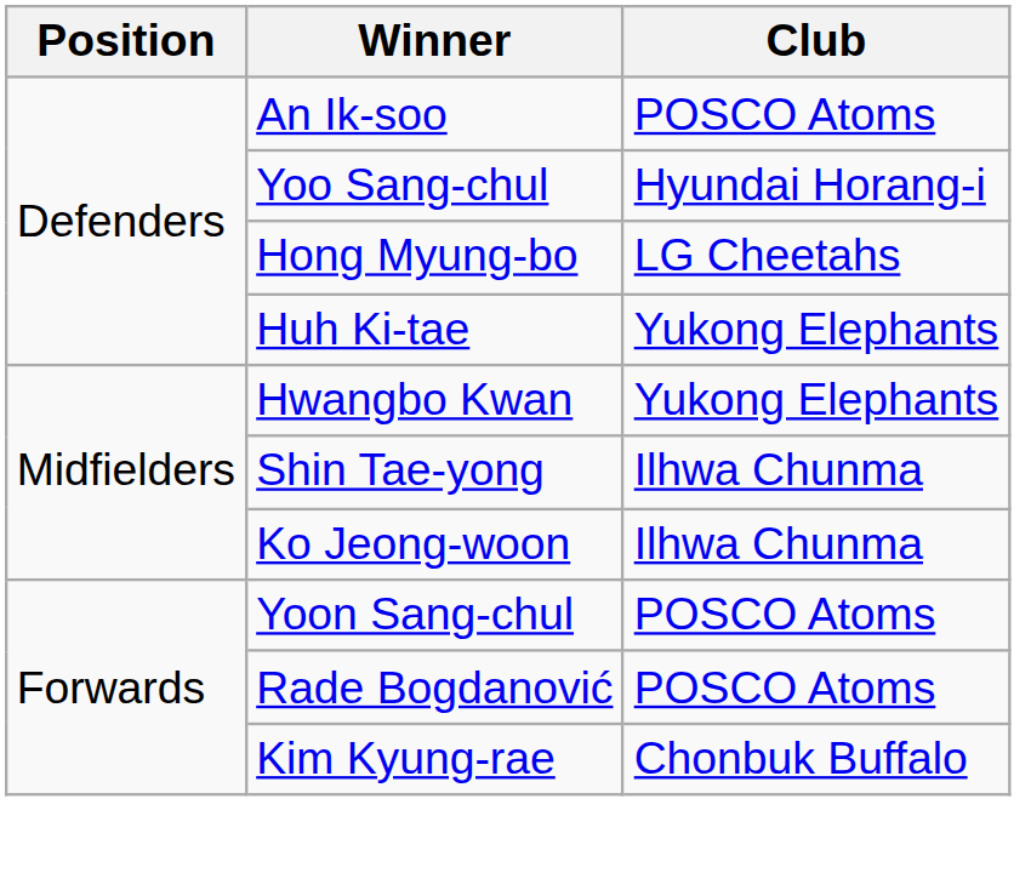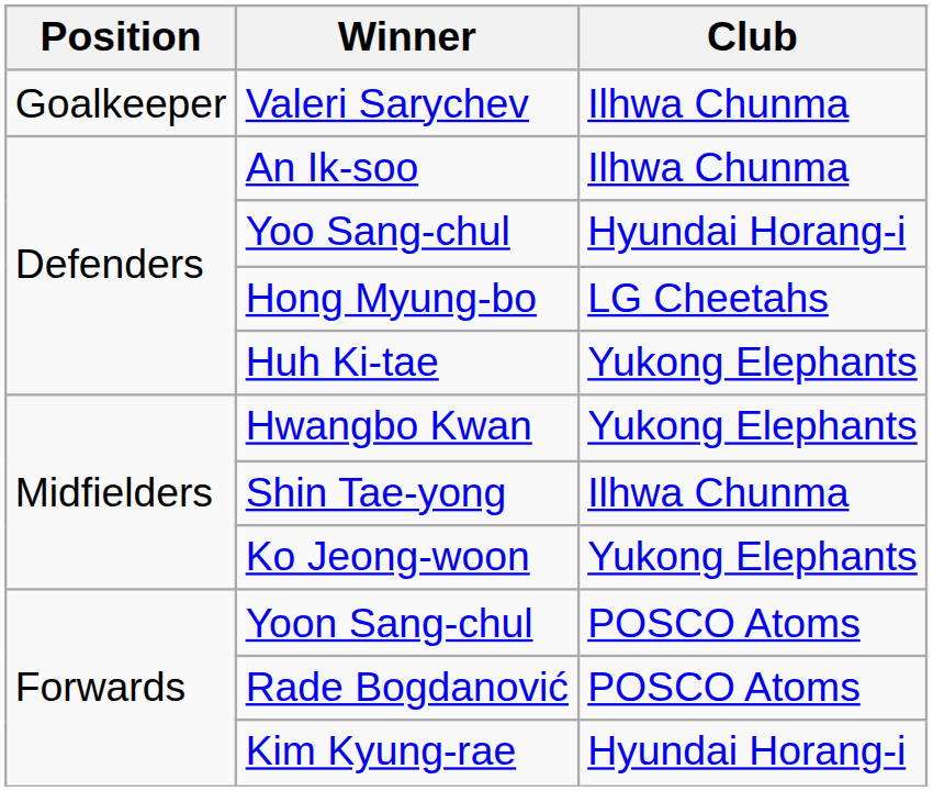 <table class="wikitable">
 <tr>
 <th>Position</th>
 <th>Winner</th>
 <th>Club</th>
 </tr>
 <tr>
+<td>Goalkeeper</td>
+<td> <a href='#'>Valeri Sarychev</a></td>
+<td><a href='#'>Ilhwa Chunma</a></td>
+</tr>
+<tr>
 <td rowspan="4">Defenders</td>
 <td> <a href='#'>An Ik-soo</a></td>
-<td><a href='#'>POSCO Atoms</a></td>
+<td><a href='#'>Ilhwa Chunma</a></td>
 </tr>
 <tr>
 <td> <a href='#'>Yoo Sang-chul</a></td>
 <td><a href='#'>Hyundai Horang-i</a></td>
 </tr>
 <tr>
 <td> <a href='#'>Hong Myung-bo</a></td>
 <td><a href='#'>LG Cheetahs</a></td>
 </tr>
 <tr>
 <td> <a href='#'>Huh Ki-tae</a></td>
 <td><a href='#'>Yukong Elephants</a></td>
 </tr>
 <tr>
 <td rowspan="3">Midfielders</td>
 <td> <a href='#'>Hwangbo Kwan</a></td>
 <td><a href='#'>Yukong Elephants</a></td>
 </tr>
 <tr>
 <td> <a href='#'>Shin Tae-yong</a></td>
 <td><a href='#'>Ilhwa Chunma</a></td>
 </tr>
 <tr>
 <td> <a href='#'>Ko Jeong-woon</a></td>
-<td><a href='#'>Ilhwa Chunma</a></td>
+<td><a href='#'>Yukong Elephants</a></td>
 </tr>
 <tr>
 <td rowspan="3">Forwards</td>
 <td> <a href='#'>Yoon Sang-chul</a></td>
 <td><a href='#'>POSCO Atoms</a></td>
 </tr>
 <tr>
 <td> <a href='#'>Rade Bogdanović</a></td>
 <td><a href='#'>POSCO Atoms</a></td>
 </tr>
 <tr>
 <td> <a href='#'>Kim Kyung-rae</a></td>
-<td><a href='#'>Chonbuk Buffalo</a></td>
+<td><a href='#'>Hyundai Horang-i</a></td>
 </tr>
 </table>
